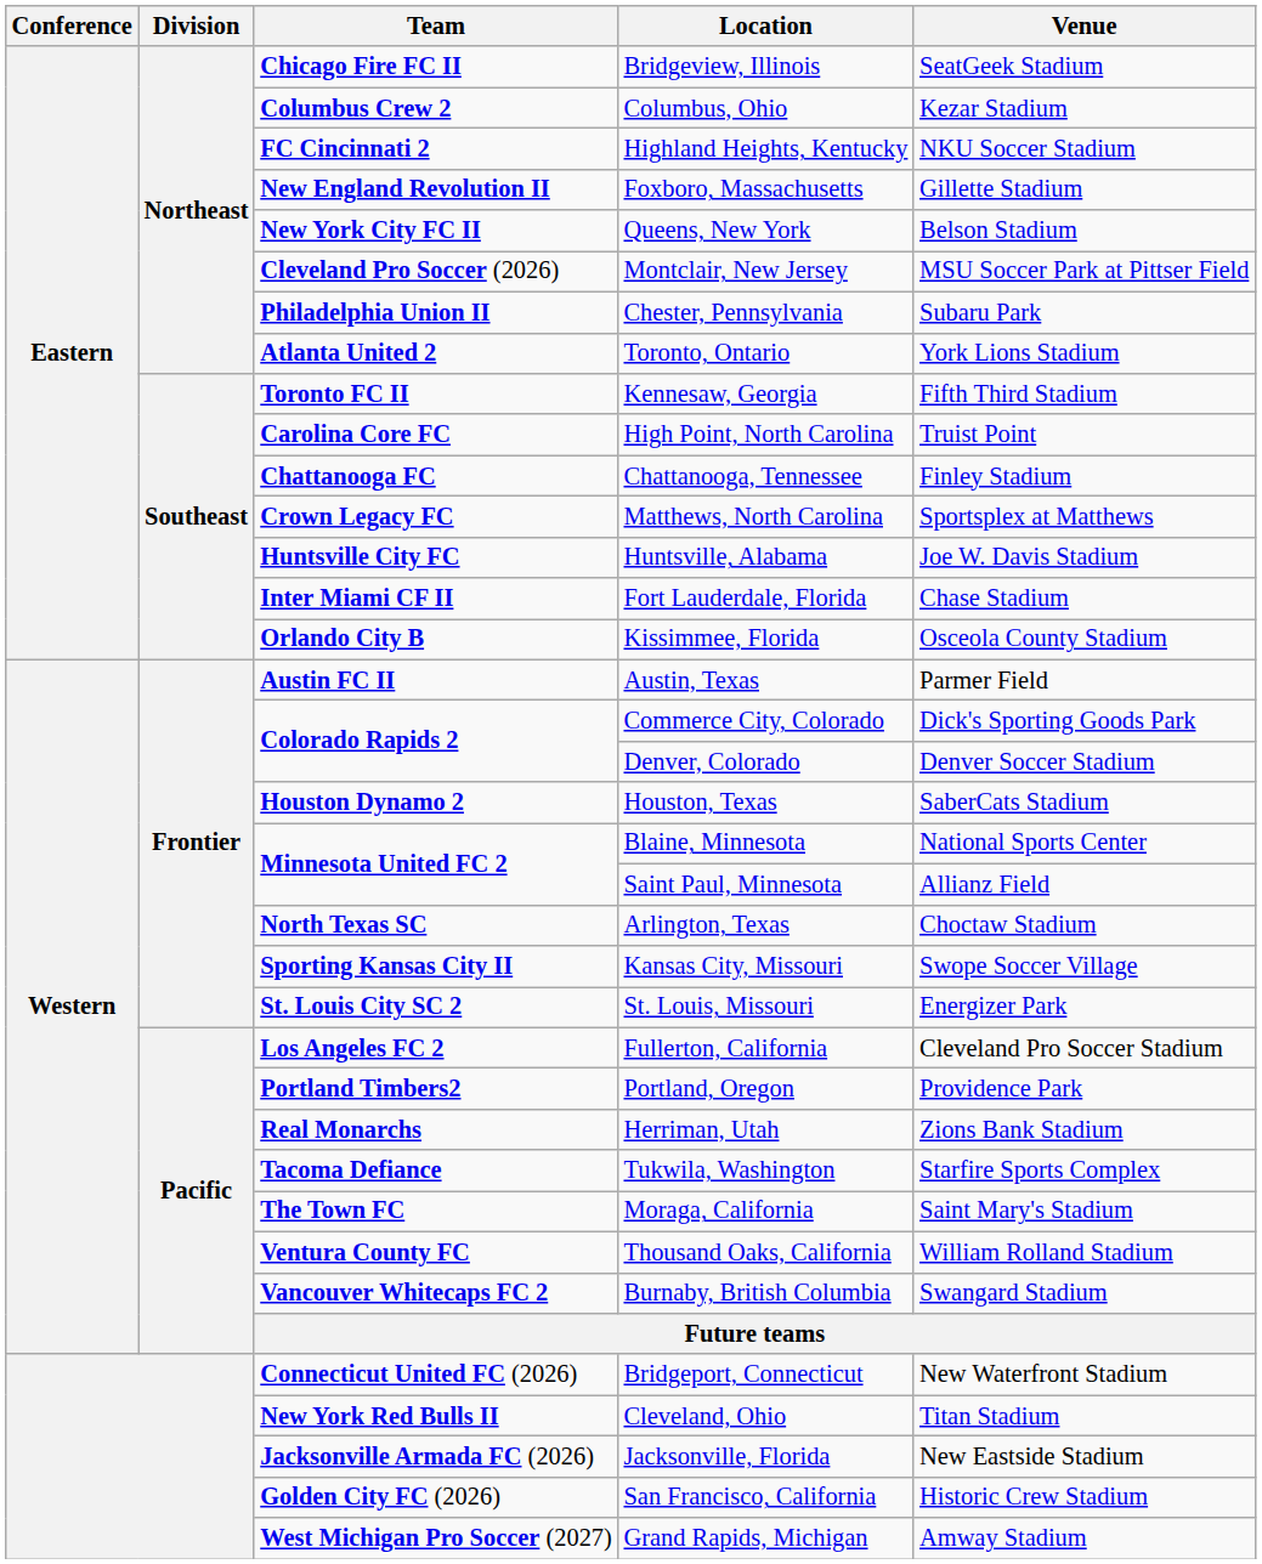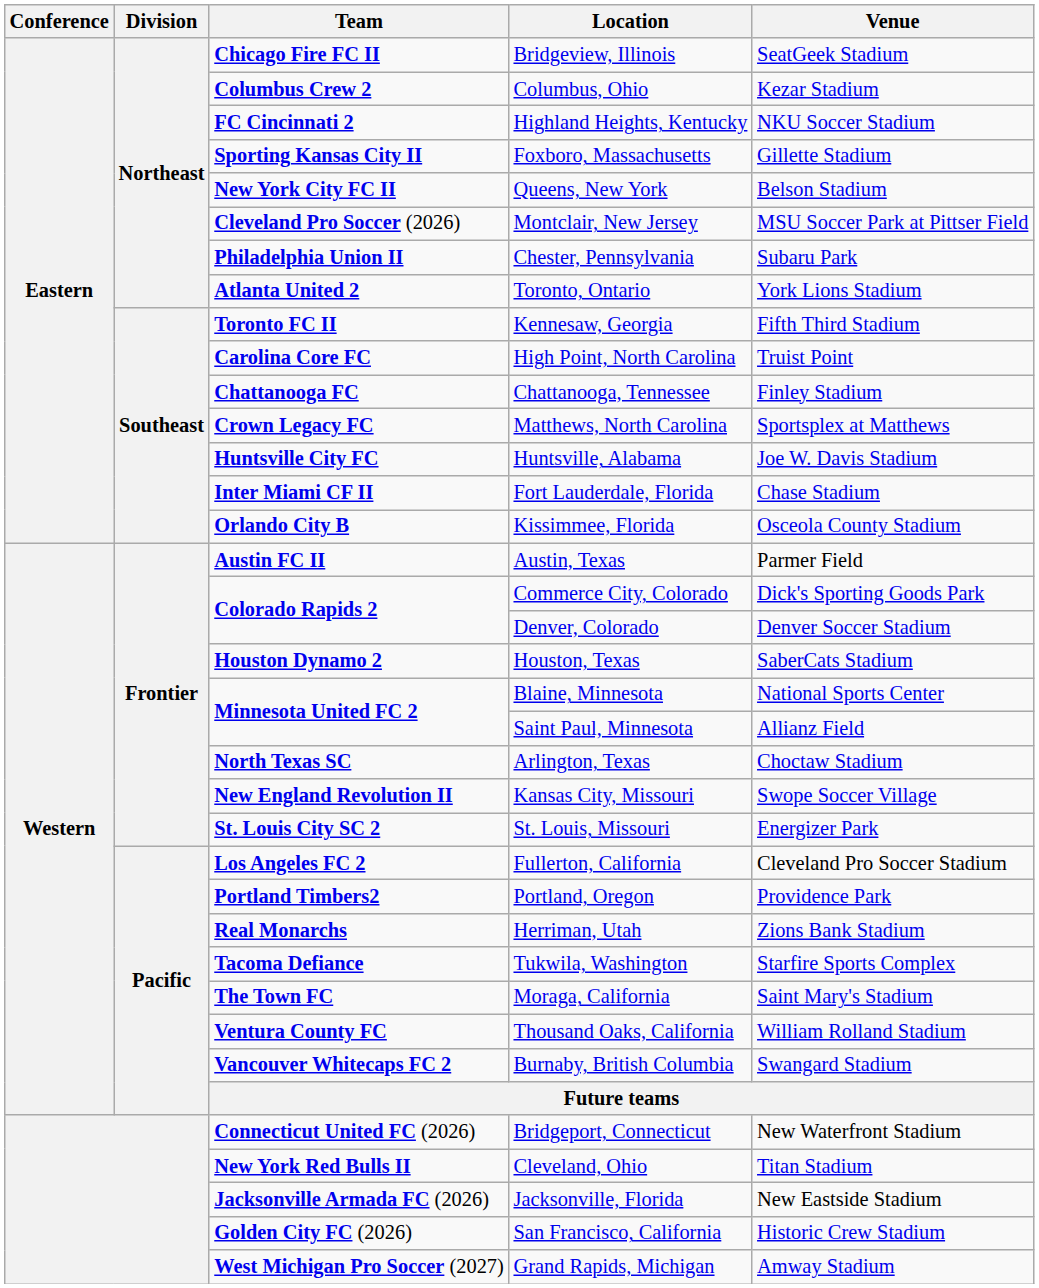 <table class="wikitable" style="font-size:85%">
 <tr>
 <th>Conference</th>
 <th>Division</th>
 <th>Team</th>
 <th>Location</th>
 <th>Venue</th>
 </tr>
 <tr>
 <th rowspan="15">Eastern</th>
 <th rowspan="8">Northeast</th>
 <td><strong><a href='#'>Chicago Fire FC II</a></strong></td>
 <td><a href='#'>Bridgeview, Illinois</a></td>
 <td><a href='#'>SeatGeek Stadium</a></td>
 </tr>
 <tr>
 <td><strong><a href='#'>Columbus Crew 2</a></strong></td>
 <td><a href='#'>Columbus, Ohio</a></td>
 <td><a href='#'>Kezar Stadium</a></td>
 </tr>
 <tr>
 <td><strong><a href='#'>FC Cincinnati 2</a></strong></td>
 <td><a href='#'>Highland Heights, Kentucky</a></td>
 <td><a href='#'>NKU Soccer Stadium</a></td>
 </tr>
 <tr>
-<td><strong><a href='#'>New England Revolution II</a></strong></td>
+<td><strong><a href='#'>Sporting Kansas City II</a></strong></td>
 <td><a href='#'>Foxboro, Massachusetts</a></td>
 <td><a href='#'>Gillette Stadium</a></td>
 </tr>
 <tr>
 <td><strong><a href='#'>New York City FC II</a></strong></td>
 <td><a href='#'>Queens, New York</a></td>
 <td><a href='#'>Belson Stadium</a></td>
 </tr>
 <tr>
 <td><strong><a href='#'>Cleveland Pro Soccer</a></strong> (2026)</td>
 <td><a href='#'>Montclair, New Jersey</a></td>
 <td><a href='#'>MSU Soccer Park at Pittser Field</a></td>
 </tr>
 <tr>
 <td><strong><a href='#'>Philadelphia Union II</a></strong></td>
 <td><a href='#'>Chester, Pennsylvania</a></td>
 <td><a href='#'>Subaru Park</a></td>
 </tr>
 <tr>
 <td><strong><a href='#'>Atlanta United 2</a></strong></td>
 <td><a href='#'>Toronto, Ontario</a></td>
 <td><a href='#'>York Lions Stadium</a></td>
 </tr>
 <tr>
 <th rowspan="7">Southeast</th>
 <td><strong><a href='#'>Toronto FC II</a></strong></td>
 <td><a href='#'>Kennesaw, Georgia</a></td>
 <td><a href='#'>Fifth Third Stadium</a></td>
 </tr>
 <tr>
 <td><strong><a href='#'>Carolina Core FC</a></strong></td>
 <td><a href='#'>High Point, North Carolina</a></td>
 <td><a href='#'>Truist Point</a></td>
 </tr>
 <tr>
 <td><strong><a href='#'>Chattanooga FC</a></strong></td>
 <td><a href='#'>Chattanooga, Tennessee</a></td>
 <td><a href='#'>Finley Stadium</a></td>
 </tr>
 <tr>
 <td><strong><a href='#'>Crown Legacy FC</a></strong></td>
 <td><a href='#'>Matthews, North Carolina</a></td>
 <td><a href='#'>Sportsplex at Matthews</a></td>
 </tr>
 <tr>
 <td><strong><a href='#'>Huntsville City FC</a></strong></td>
 <td><a href='#'>Huntsville, Alabama</a></td>
 <td><a href='#'>Joe W. Davis Stadium</a></td>
 </tr>
 <tr>
 <td><strong><a href='#'>Inter Miami CF II</a></strong></td>
 <td><a href='#'>Fort Lauderdale, Florida</a></td>
 <td><a href='#'>Chase Stadium</a></td>
 </tr>
 <tr>
 <td><strong><a href='#'>Orlando City B</a></strong></td>
 <td><a href='#'>Kissimmee, Florida</a></td>
 <td><a href='#'>Osceola County Stadium</a></td>
 </tr>
 <tr>
 <th rowspan="17">Western</th>
 <th rowspan="9">Frontier</th>
 <td><strong><a href='#'>Austin FC II</a></strong></td>
 <td><a href='#'>Austin, Texas</a></td>
 <td>Parmer Field</td>
 </tr>
 <tr>
 <td rowspan="2"><strong><a href='#'>Colorado Rapids 2</a></strong></td>
 <td><a href='#'>Commerce City, Colorado</a></td>
 <td><a href='#'>Dick's Sporting Goods Park</a></td>
 </tr>
 <tr>
 <td><a href='#'>Denver, Colorado</a></td>
 <td><a href='#'>Denver Soccer Stadium</a></td>
 </tr>
 <tr>
 <td><strong><a href='#'>Houston Dynamo 2</a></strong></td>
 <td><a href='#'>Houston, Texas</a></td>
 <td><a href='#'>SaberCats Stadium</a></td>
 </tr>
 <tr>
 <td rowspan="2"><strong><a href='#'>Minnesota United FC 2</a></strong></td>
 <td><a href='#'>Blaine, Minnesota</a></td>
 <td><a href='#'>National Sports Center</a></td>
 </tr>
 <tr>
 <td><a href='#'>Saint Paul, Minnesota</a></td>
 <td><a href='#'>Allianz Field</a></td>
 </tr>
 <tr>
 <td><strong><a href='#'>North Texas SC</a></strong></td>
 <td><a href='#'>Arlington, Texas</a></td>
 <td><a href='#'>Choctaw Stadium</a></td>
 </tr>
 <tr>
-<td><strong><a href='#'>Sporting Kansas City II</a></strong></td>
+<td><strong><a href='#'>New England Revolution II</a></strong></td>
 <td><a href='#'>Kansas City, Missouri</a></td>
 <td><a href='#'>Swope Soccer Village</a></td>
 </tr>
 <tr>
 <td><strong><a href='#'>St. Louis City SC 2</a></strong></td>
 <td><a href='#'>St. Louis, Missouri</a></td>
 <td><a href='#'>Energizer Park</a></td>
 </tr>
 <tr>
 <th rowspan="8">Pacific</th>
 <td><strong><a href='#'>Los Angeles FC 2</a></strong></td>
 <td><a href='#'>Fullerton, California</a></td>
 <td>Cleveland Pro Soccer Stadium</td>
 </tr>
 <tr>
 <td><strong><a href='#'>Portland Timbers2</a></strong></td>
 <td><a href='#'>Portland, Oregon</a></td>
 <td><a href='#'>Providence Park</a></td>
 </tr>
 <tr>
 <td><strong><a href='#'>Real Monarchs</a></strong></td>
 <td><a href='#'>Herriman, Utah</a></td>
 <td><a href='#'>Zions Bank Stadium</a></td>
 </tr>
 <tr>
 <td><strong><a href='#'>Tacoma Defiance</a></strong></td>
 <td><a href='#'>Tukwila, Washington</a></td>
 <td><a href='#'>Starfire Sports Complex</a></td>
 </tr>
 <tr>
 <td><strong><a href='#'>The Town FC</a></strong></td>
 <td><a href='#'>Moraga, California</a></td>
 <td><a href='#'>Saint Mary's Stadium</a></td>
 </tr>
 <tr>
 <td><strong><a href='#'>Ventura County FC</a></strong></td>
 <td><a href='#'>Thousand Oaks, California</a></td>
 <td><a href='#'>William Rolland Stadium</a></td>
 </tr>
 <tr>
 <td><strong><a href='#'>Vancouver Whitecaps FC 2</a></strong></td>
 <td><a href='#'>Burnaby, British Columbia</a></td>
 <td><a href='#'>Swangard Stadium</a></td>
 </tr>
 <tr>
 <th colspan="5">Future teams</th>
 </tr>
 <tr>
 <th colspan="2" rowspan="5"></th>
 <td><strong><a href='#'>Connecticut United FC</a></strong> (2026)</td>
 <td><a href='#'>Bridgeport, Connecticut</a></td>
 <td>New Waterfront Stadium</td>
 </tr>
 <tr>
 <td><strong><a href='#'>New York Red Bulls II</a></strong></td>
 <td><a href='#'>Cleveland, Ohio</a></td>
 <td><a href='#'>Titan Stadium</a></td>
 </tr>
 <tr>
 <td><strong><a href='#'>Jacksonville Armada FC</a></strong> (2026)</td>
 <td><a href='#'>Jacksonville, Florida</a></td>
 <td>New Eastside Stadium</td>
 </tr>
 <tr>
 <td><strong><a href='#'>Golden City FC</a></strong> (2026)</td>
 <td><a href='#'>San Francisco, California</a></td>
 <td><a href='#'>Historic Crew Stadium</a></td>
 </tr>
 <tr>
 <td><strong><a href='#'>West Michigan Pro Soccer</a></strong> (2027)</td>
 <td><a href='#'>Grand Rapids, Michigan</a></td>
 <td><a href='#'>Amway Stadium</a></td>
 </tr>
 </table>
